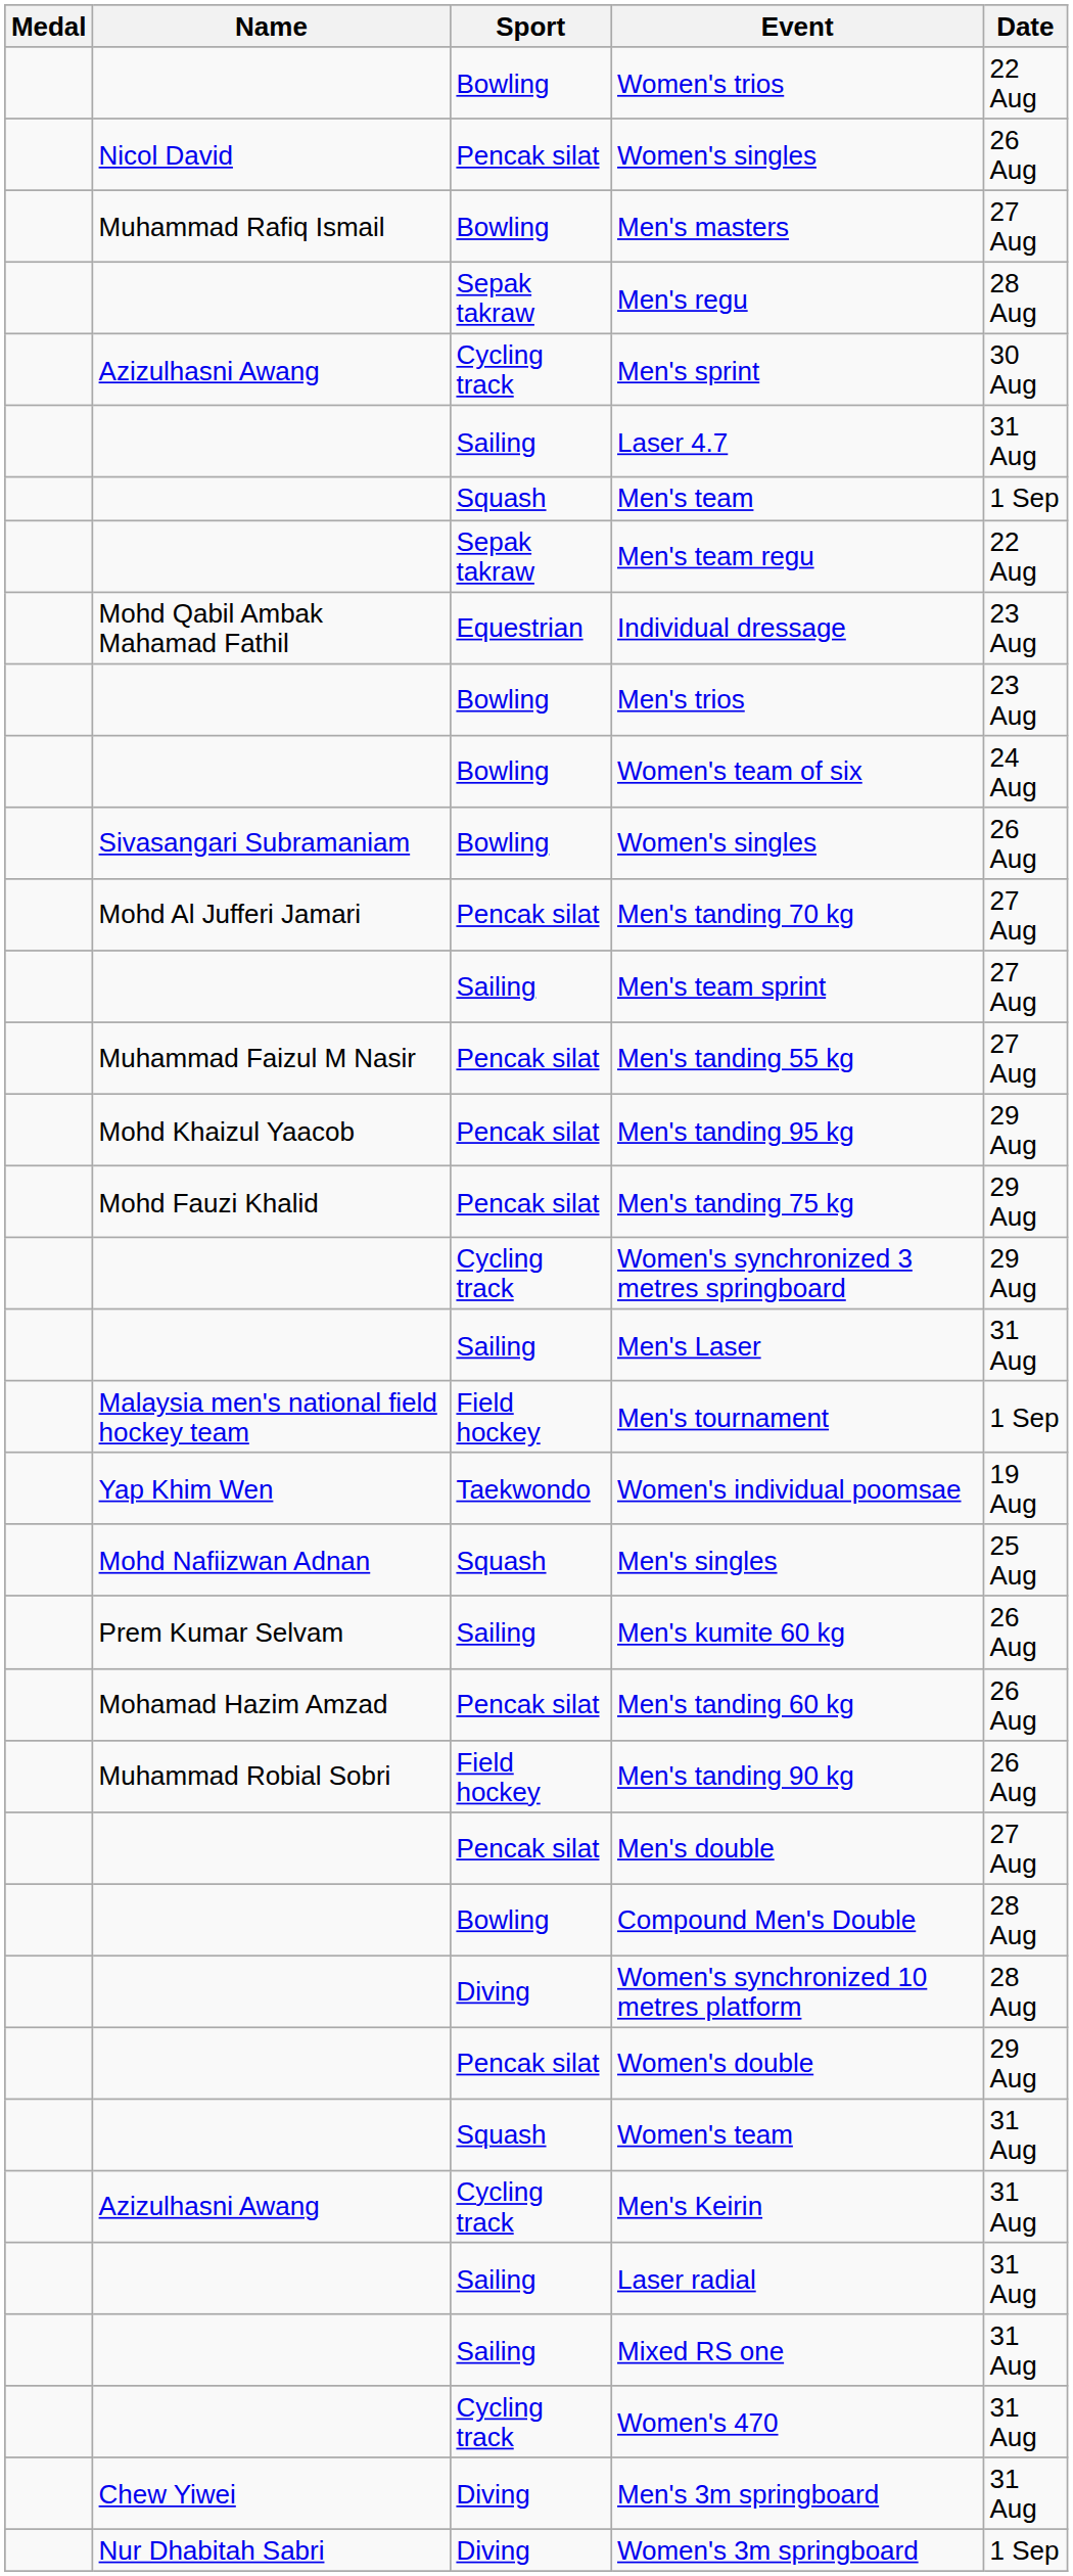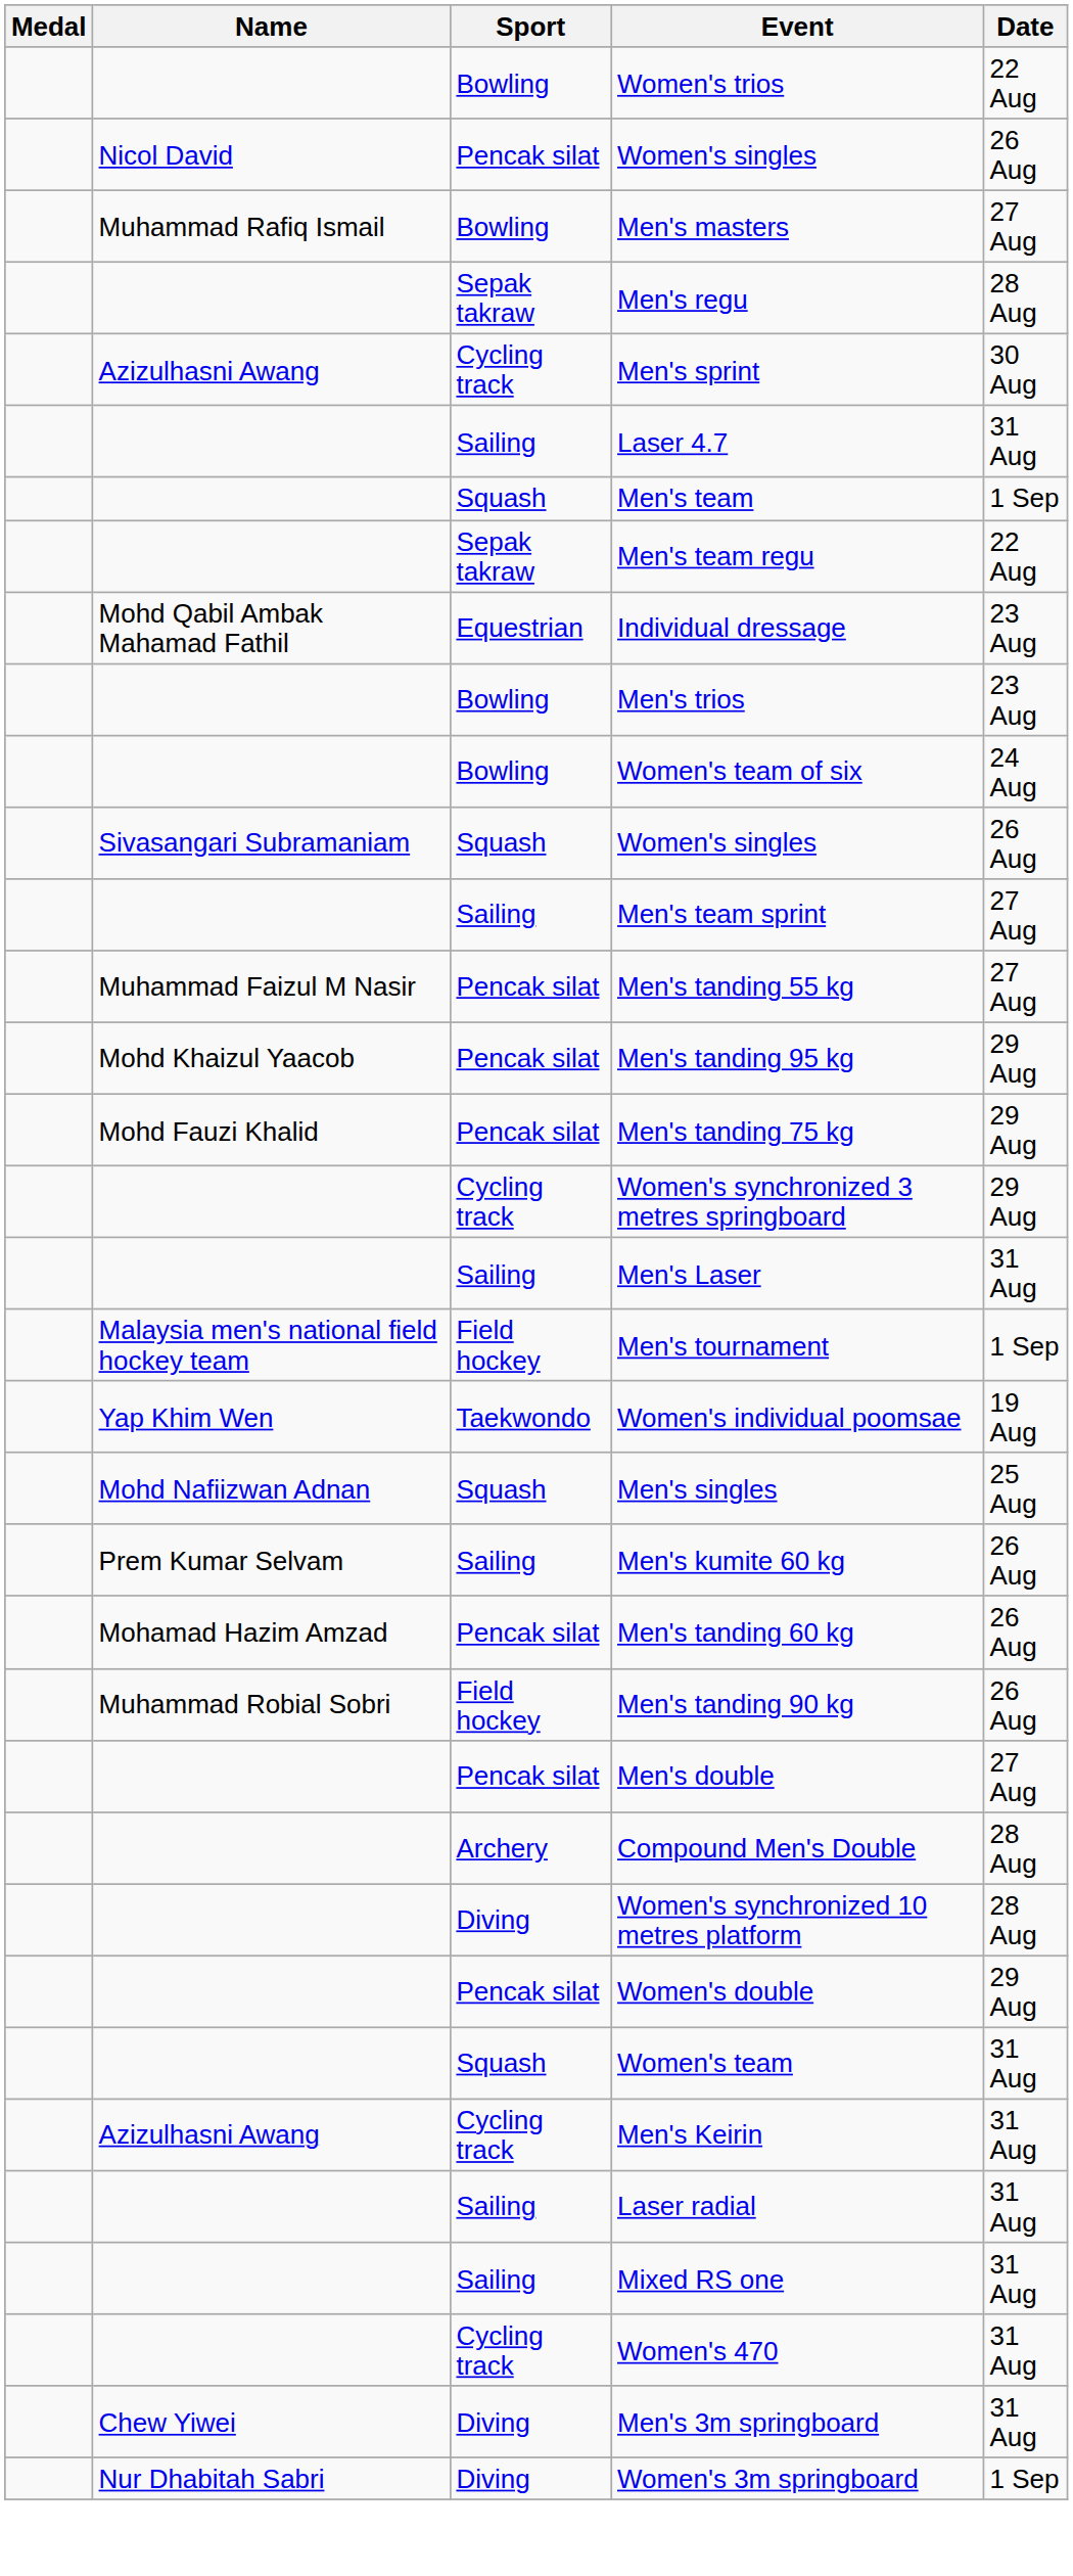 <table class="wikitable sortable" style="font-size:95%">
 <tr>
 <th>Medal</th>
 <th>Name</th>
 <th>Sport</th>
 <th>Event</th>
 <th>Date</th>
 </tr>
 <tr>
 <td></td>
 <td></td>
 <td><a href='#'>Bowling</a></td>
 <td><a href='#'>Women's trios</a></td>
 <td>22 Aug</td>
 </tr>
 <tr>
 <td></td>
 <td><a href='#'>Nicol David</a></td>
 <td><a href='#'>Pencak silat</a></td>
 <td><a href='#'>Women's singles</a></td>
 <td>26 Aug</td>
 </tr>
 <tr>
 <td></td>
 <td>Muhammad Rafiq Ismail</td>
 <td><a href='#'>Bowling</a></td>
 <td><a href='#'>Men's masters</a></td>
 <td>27 Aug</td>
 </tr>
 <tr>
 <td></td>
 <td></td>
 <td><a href='#'>Sepak takraw</a></td>
 <td><a href='#'>Men's regu</a></td>
 <td>28 Aug</td>
 </tr>
 <tr>
 <td></td>
 <td><a href='#'>Azizulhasni Awang</a></td>
 <td><a href='#'>Cycling track</a></td>
 <td><a href='#'>Men's sprint</a></td>
 <td>30 Aug</td>
 </tr>
 <tr>
 <td></td>
 <td></td>
 <td><a href='#'>Sailing</a></td>
 <td><a href='#'>Laser 4.7</a></td>
 <td>31 Aug</td>
 </tr>
 <tr>
 <td></td>
 <td></td>
 <td><a href='#'>Squash</a></td>
 <td><a href='#'>Men's team</a></td>
 <td>1 Sep</td>
 </tr>
 <tr>
 <td></td>
 <td></td>
 <td><a href='#'>Sepak takraw</a></td>
 <td><a href='#'>Men's team regu</a></td>
 <td>22 Aug</td>
 </tr>
 <tr>
 <td></td>
 <td>Mohd Qabil Ambak Mahamad Fathil</td>
 <td><a href='#'>Equestrian</a></td>
 <td><a href='#'>Individual dressage</a></td>
 <td>23 Aug</td>
 </tr>
 <tr>
 <td></td>
 <td></td>
 <td><a href='#'>Bowling</a></td>
 <td><a href='#'>Men's trios</a></td>
 <td>23 Aug</td>
 </tr>
 <tr>
 <td></td>
 <td></td>
 <td><a href='#'>Bowling</a></td>
 <td><a href='#'>Women's team of six</a></td>
 <td>24 Aug</td>
 </tr>
 <tr>
 <td></td>
 <td><a href='#'>Sivasangari Subramaniam</a></td>
-<td><a href='#'>Bowling</a></td>
+<td><a href='#'>Squash</a></td>
 <td><a href='#'>Women's singles</a></td>
 <td>26 Aug</td>
-</tr>
-<tr>
-<td></td>
-<td>Mohd Al Jufferi Jamari</td>
-<td><a href='#'>Pencak silat</a></td>
-<td><a href='#'>Men's tanding 70 kg</a></td>
-<td>27 Aug</td>
 </tr>
 <tr>
 <td></td>
 <td></td>
 <td><a href='#'>Sailing</a></td>
 <td><a href='#'>Men's team sprint</a></td>
 <td>27 Aug</td>
 </tr>
 <tr>
 <td></td>
 <td>Muhammad Faizul M Nasir</td>
 <td><a href='#'>Pencak silat</a></td>
 <td><a href='#'>Men's tanding 55 kg</a></td>
 <td>27 Aug</td>
 </tr>
 <tr>
 <td></td>
 <td>Mohd Khaizul Yaacob</td>
 <td><a href='#'>Pencak silat</a></td>
 <td><a href='#'>Men's tanding 95 kg</a></td>
 <td>29 Aug</td>
 </tr>
 <tr>
 <td></td>
 <td>Mohd Fauzi Khalid</td>
 <td><a href='#'>Pencak silat</a></td>
 <td><a href='#'>Men's tanding 75 kg</a></td>
 <td>29 Aug</td>
 </tr>
 <tr>
 <td></td>
 <td></td>
 <td><a href='#'>Cycling track</a></td>
 <td><a href='#'>Women's synchronized 3 metres springboard</a></td>
 <td>29 Aug</td>
 </tr>
 <tr>
 <td></td>
 <td></td>
 <td><a href='#'>Sailing</a></td>
 <td><a href='#'>Men's Laser</a></td>
 <td>31 Aug</td>
 </tr>
 <tr>
 <td></td>
 <td><a href='#'>Malaysia men's national field hockey team</a><br></td>
 <td><a href='#'>Field hockey</a></td>
 <td><a href='#'>Men's tournament</a></td>
 <td>1 Sep</td>
 </tr>
 <tr>
 <td></td>
 <td><a href='#'>Yap Khim Wen</a></td>
 <td><a href='#'>Taekwondo</a></td>
 <td><a href='#'>Women's individual poomsae</a></td>
 <td>19 Aug</td>
 </tr>
 <tr>
 <td></td>
 <td><a href='#'>Mohd Nafiizwan Adnan</a></td>
 <td><a href='#'>Squash</a></td>
 <td><a href='#'>Men's singles</a></td>
 <td>25 Aug</td>
 </tr>
 <tr>
 <td></td>
 <td>Prem Kumar Selvam</td>
 <td><a href='#'>Sailing</a></td>
 <td><a href='#'>Men's kumite 60 kg</a></td>
 <td>26 Aug</td>
 </tr>
 <tr>
 <td></td>
 <td>Mohamad Hazim Amzad</td>
 <td><a href='#'>Pencak silat</a></td>
 <td><a href='#'>Men's tanding 60 kg</a></td>
 <td>26 Aug</td>
 </tr>
 <tr>
 <td></td>
 <td>Muhammad Robial Sobri</td>
 <td><a href='#'>Field hockey</a></td>
 <td><a href='#'>Men's tanding 90 kg</a></td>
 <td>26 Aug</td>
 </tr>
 <tr>
 <td></td>
 <td></td>
 <td><a href='#'>Pencak silat</a></td>
 <td><a href='#'>Men's double</a></td>
 <td>27 Aug</td>
 </tr>
 <tr>
 <td></td>
 <td></td>
-<td><a href='#'>Bowling</a></td>
+<td><a href='#'>Archery</a></td>
 <td><a href='#'>Compound Men's Double</a></td>
 <td>28 Aug</td>
 </tr>
 <tr>
 <td></td>
 <td></td>
 <td><a href='#'>Diving</a></td>
 <td><a href='#'>Women's synchronized 10 metres platform</a></td>
 <td>28 Aug</td>
 </tr>
 <tr>
 <td></td>
 <td></td>
 <td><a href='#'>Pencak silat</a></td>
 <td><a href='#'>Women's double</a></td>
 <td>29 Aug</td>
 </tr>
 <tr>
 <td></td>
 <td></td>
 <td><a href='#'>Squash</a></td>
 <td><a href='#'>Women's team</a></td>
 <td>31 Aug</td>
 </tr>
 <tr>
 <td></td>
 <td><a href='#'>Azizulhasni Awang</a></td>
 <td><a href='#'>Cycling track</a></td>
 <td><a href='#'>Men's Keirin</a></td>
 <td>31 Aug</td>
 </tr>
 <tr>
 <td></td>
 <td></td>
 <td><a href='#'>Sailing</a></td>
 <td><a href='#'>Laser radial</a></td>
 <td>31 Aug</td>
 </tr>
 <tr>
 <td></td>
 <td></td>
 <td><a href='#'>Sailing</a></td>
 <td><a href='#'>Mixed RS one</a></td>
 <td>31 Aug</td>
 </tr>
 <tr>
 <td></td>
 <td></td>
 <td><a href='#'>Cycling track</a></td>
 <td><a href='#'>Women's 470</a></td>
 <td>31 Aug</td>
 </tr>
 <tr>
 <td></td>
 <td><a href='#'>Chew Yiwei</a></td>
 <td><a href='#'>Diving</a></td>
 <td><a href='#'>Men's 3m springboard</a></td>
 <td>31 Aug</td>
 </tr>
 <tr>
 <td></td>
 <td><a href='#'>Nur Dhabitah Sabri</a></td>
 <td><a href='#'>Diving</a></td>
 <td><a href='#'>Women's 3m springboard</a></td>
 <td>1 Sep</td>
 </tr>
 </table>
